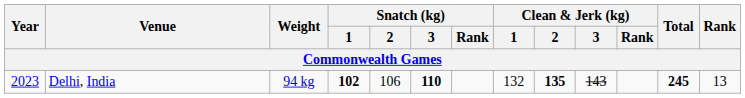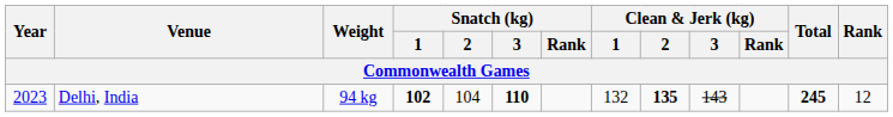 <table class = "wikitable" style="text-align:center;">
 <tr>
 <th rowspan=2 width=40>Year</th>
 <th rowspan=2 width=250>Venue</th>
 <th rowspan=2 width=60>Weight</th>
 <th colspan=4>Snatch (kg)</th>
 <th colspan=4>Clean & Jerk (kg)</th>
 <th rowspan=2 width=40>Total</th>
 <th rowspan=2 width=40>Rank</th>
 </tr>
 <tr>
 <th width=40>1</th>
 <th width=40>2</th>
 <th width=40>3</th>
 <th width=40>Rank</th>
 <th width=40>1</th>
 <th width=40>2</th>
 <th width=40>3</th>
 <th width=40>Rank</th>
 </tr>
 <tr>
 <th colspan=13><a href='#'>Commonwealth Games</a></th>
 </tr>
 <tr>
 <td><a href='#'>2023</a></td>
 <td align=left> <a href='#'>Delhi</a>, <a href='#'>India</a></td>
 <td><a href='#'>94 kg</a></td>
 <td><strong>102</strong></td>
-<td>106</td>
+<td>104</td>
 <td><strong>110</strong></td>
 <td></td>
 <td>132</td>
 <td><strong>135</strong></td>
 <td><s>143</s></td>
 <td></td>
 <td><strong>245</strong></td>
-<td>13</td>
+<td>12</td>
 </tr>
 </table>
